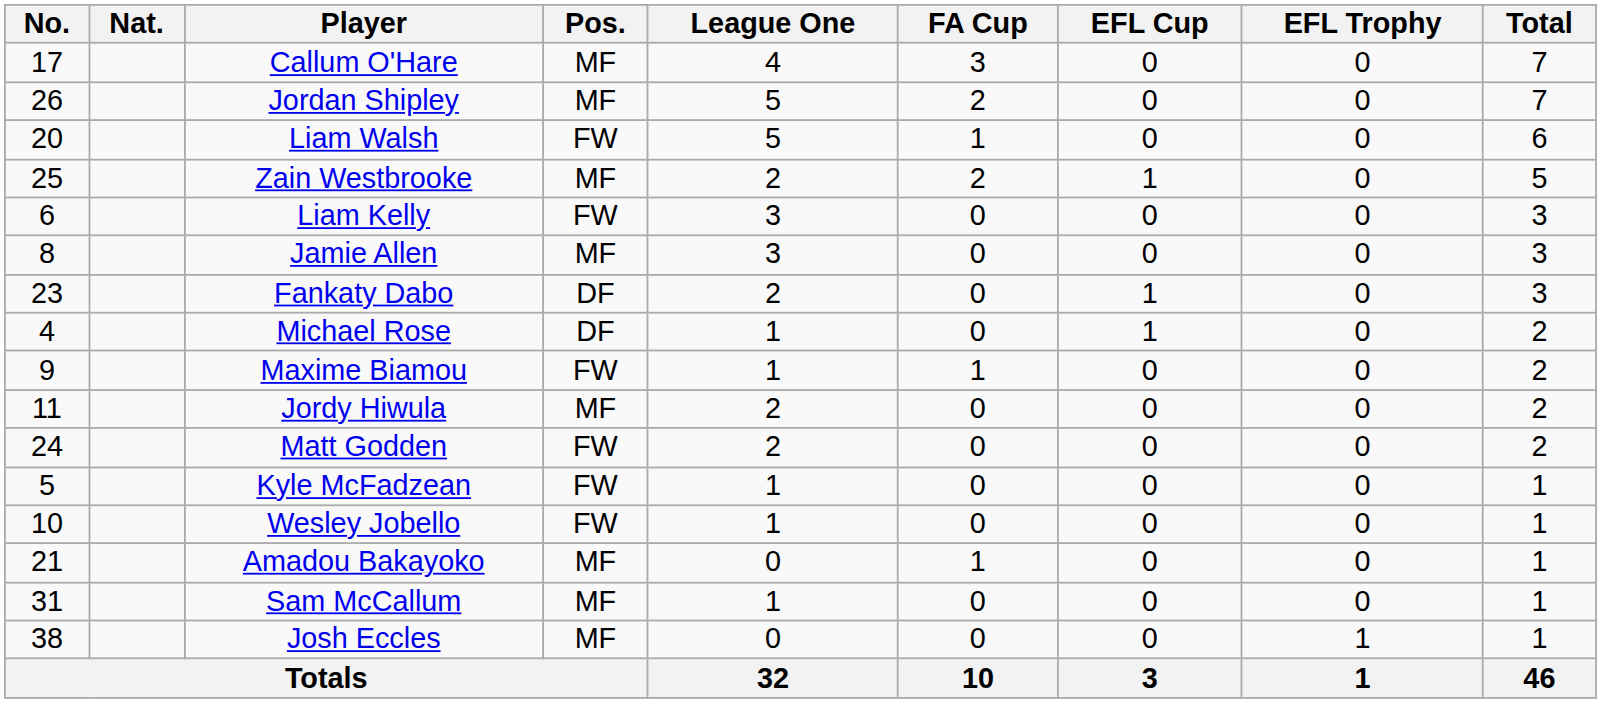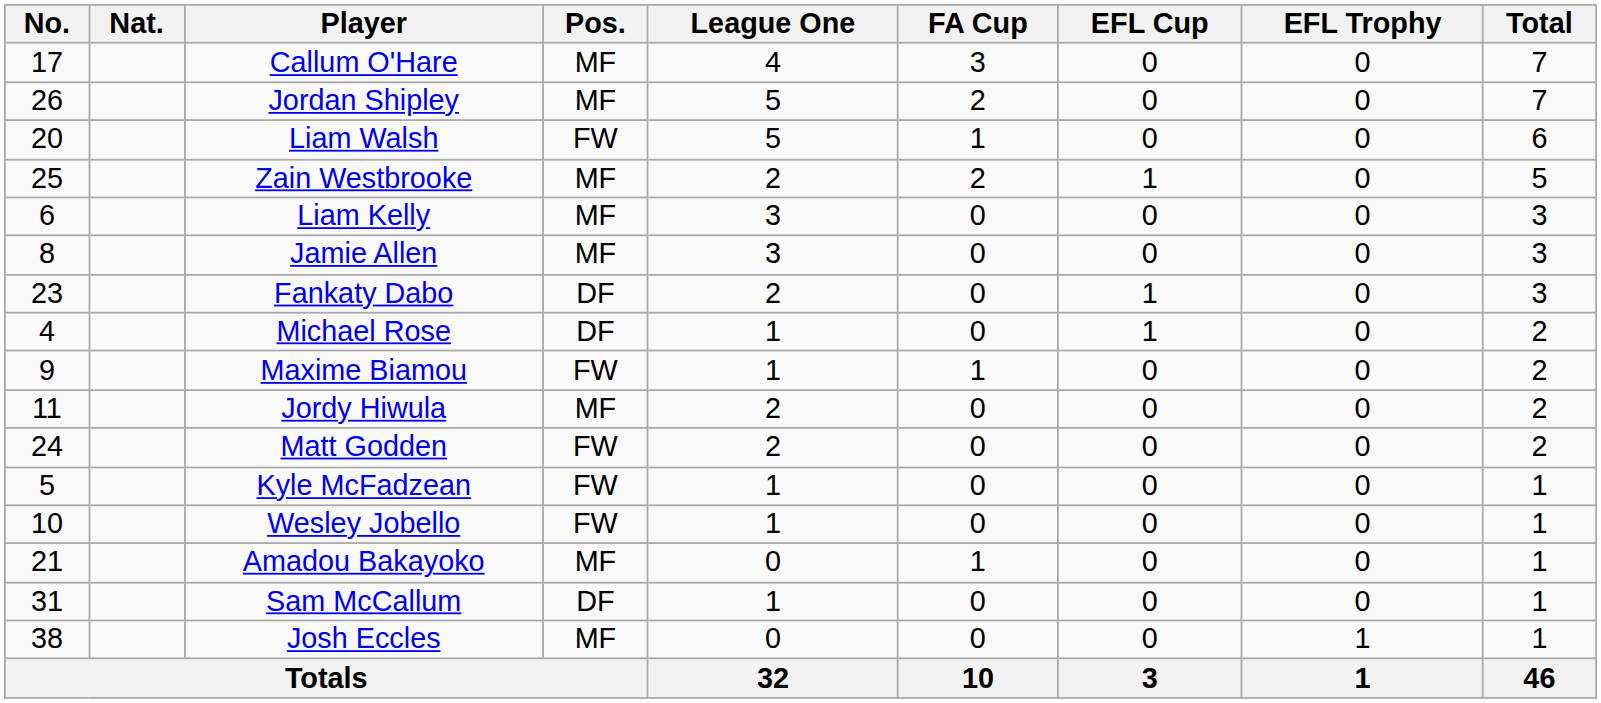 <table class="wikitable sortable alternance" style="font-size:100%; text-align:center; line-height:14px; width:70%;">
 <tr>
 <th>No.</th>
 <th>Nat.</th>
 <th>Player</th>
 <th>Pos.</th>
 <th>League One</th>
 <th>FA Cup</th>
 <th>EFL Cup</th>
 <th>EFL Trophy</th>
 <th>Total</th>
 </tr>
 <tr>
 <td>17</td>
 <td></td>
 <td><a href='#'>Callum O'Hare</a></td>
 <td>MF</td>
 <td>4</td>
 <td>3</td>
 <td>0</td>
 <td>0</td>
 <td>7</td>
 </tr>
 <tr>
 <td>26</td>
 <td></td>
 <td><a href='#'>Jordan Shipley</a></td>
 <td>MF</td>
 <td>5</td>
 <td>2</td>
 <td>0</td>
 <td>0</td>
 <td>7</td>
 </tr>
 <tr>
 <td>20</td>
 <td></td>
 <td><a href='#'>Liam Walsh</a></td>
 <td>FW</td>
 <td>5</td>
 <td>1</td>
 <td>0</td>
 <td>0</td>
 <td>6</td>
 </tr>
 <tr>
 <td>25</td>
 <td></td>
 <td><a href='#'>Zain Westbrooke</a></td>
 <td>MF</td>
 <td>2</td>
 <td>2</td>
 <td>1</td>
 <td>0</td>
 <td>5</td>
 </tr>
 <tr>
 <td>6</td>
 <td></td>
 <td><a href='#'>Liam Kelly</a></td>
-<td>FW</td>
+<td>MF</td>
 <td>3</td>
 <td>0</td>
 <td>0</td>
 <td>0</td>
 <td>3</td>
 </tr>
 <tr>
 <td>8</td>
 <td></td>
 <td><a href='#'>Jamie Allen</a></td>
 <td>MF</td>
 <td>3</td>
 <td>0</td>
 <td>0</td>
 <td>0</td>
 <td>3</td>
 </tr>
 <tr>
 <td>23</td>
 <td></td>
 <td><a href='#'>Fankaty Dabo</a></td>
 <td>DF</td>
 <td>2</td>
 <td>0</td>
 <td>1</td>
 <td>0</td>
 <td>3</td>
 </tr>
 <tr>
 <td>4</td>
 <td></td>
 <td><a href='#'>Michael Rose</a></td>
 <td>DF</td>
 <td>1</td>
 <td>0</td>
 <td>1</td>
 <td>0</td>
 <td>2</td>
 </tr>
 <tr>
 <td>9</td>
 <td></td>
 <td><a href='#'>Maxime Biamou</a></td>
 <td>FW</td>
 <td>1</td>
 <td>1</td>
 <td>0</td>
 <td>0</td>
 <td>2</td>
 </tr>
 <tr>
 <td>11</td>
 <td></td>
 <td><a href='#'>Jordy Hiwula</a></td>
 <td>MF</td>
 <td>2</td>
 <td>0</td>
 <td>0</td>
 <td>0</td>
 <td>2</td>
 </tr>
 <tr>
 <td>24</td>
 <td></td>
 <td><a href='#'>Matt Godden</a></td>
 <td>FW</td>
 <td>2</td>
 <td>0</td>
 <td>0</td>
 <td>0</td>
 <td>2</td>
 </tr>
 <tr>
 <td>5</td>
 <td></td>
 <td><a href='#'>Kyle McFadzean</a></td>
 <td>FW</td>
 <td>1</td>
 <td>0</td>
 <td>0</td>
 <td>0</td>
 <td>1</td>
 </tr>
 <tr>
 <td>10</td>
 <td></td>
 <td><a href='#'>Wesley Jobello</a></td>
 <td>FW</td>
 <td>1</td>
 <td>0</td>
 <td>0</td>
 <td>0</td>
 <td>1</td>
 </tr>
 <tr>
 <td>21</td>
 <td></td>
 <td><a href='#'>Amadou Bakayoko</a></td>
 <td>MF</td>
 <td>0</td>
 <td>1</td>
 <td>0</td>
 <td>0</td>
 <td>1</td>
 </tr>
 <tr>
 <td>31</td>
 <td></td>
 <td><a href='#'>Sam McCallum</a></td>
-<td>MF</td>
+<td>DF</td>
 <td>1</td>
 <td>0</td>
 <td>0</td>
 <td>0</td>
 <td>1</td>
 </tr>
 <tr>
 <td>38</td>
 <td></td>
 <td><a href='#'>Josh Eccles</a></td>
 <td>MF</td>
 <td>0</td>
 <td>0</td>
 <td>0</td>
 <td>1</td>
 <td>1</td>
 </tr>
 <tr class="sortbottom">
 <th colspan="4">Totals</th>
 <th>32</th>
 <th>10</th>
 <th>3</th>
 <th>1</th>
 <th>46</th>
 </tr>
 </table>
